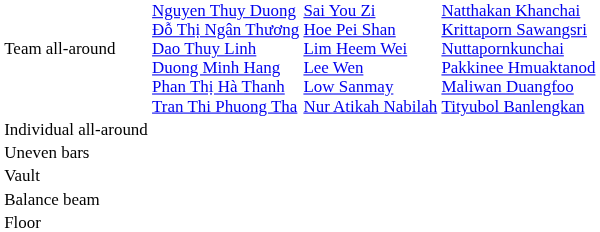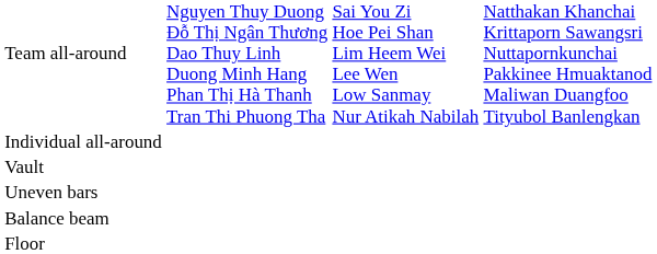 <table>
 <tr>
 <td>Team all-around</td>
 <td><br><a href='#'>Nguyen Thuy Duong</a><br><a href='#'>Đỗ Thị Ngân Thương</a><br><a href='#'>Dao Thuy Linh</a><br><a href='#'>Duong Minh Hang</a><br><a href='#'>Phan Thị Hà Thanh</a><br><a href='#'>Tran Thi Phuong Tha</a></td>
 <td><br><a href='#'>Sai You Zi</a><br><a href='#'>Hoe Pei Shan</a><br><a href='#'>Lim Heem Wei</a><br><a href='#'>Lee Wen</a><br><a href='#'>Low Sanmay</a><br><a href='#'>Nur Atikah Nabilah</a></td>
 <td><br><a href='#'>Natthakan Khanchai</a><br><a href='#'>Krittaporn Sawangsri</a><br><a href='#'>Nuttapornkunchai</a><br><a href='#'>Pakkinee Hmuaktanod</a><br><a href='#'>Maliwan Duangfoo</a><br><a href='#'>Tityubol Banlengkan</a></td>
 </tr>
 <tr>
 <td>Individual all-around</td>
 <td></td>
 <td></td>
 <td></td>
 </tr>
 <tr>
-<td>Uneven bars</td>
+<td>Vault</td>
 <td></td>
 <td></td>
 <td></td>
 </tr>
 <tr>
-<td>Vault</td>
+<td>Uneven bars</td>
 <td></td>
 <td></td>
 <td></td>
 </tr>
 <tr>
 <td>Balance beam</td>
 <td></td>
 <td></td>
 <td></td>
 </tr>
 <tr>
 <td>Floor</td>
 <td></td>
 <td></td>
 <td></td>
 </tr>
 </table>
